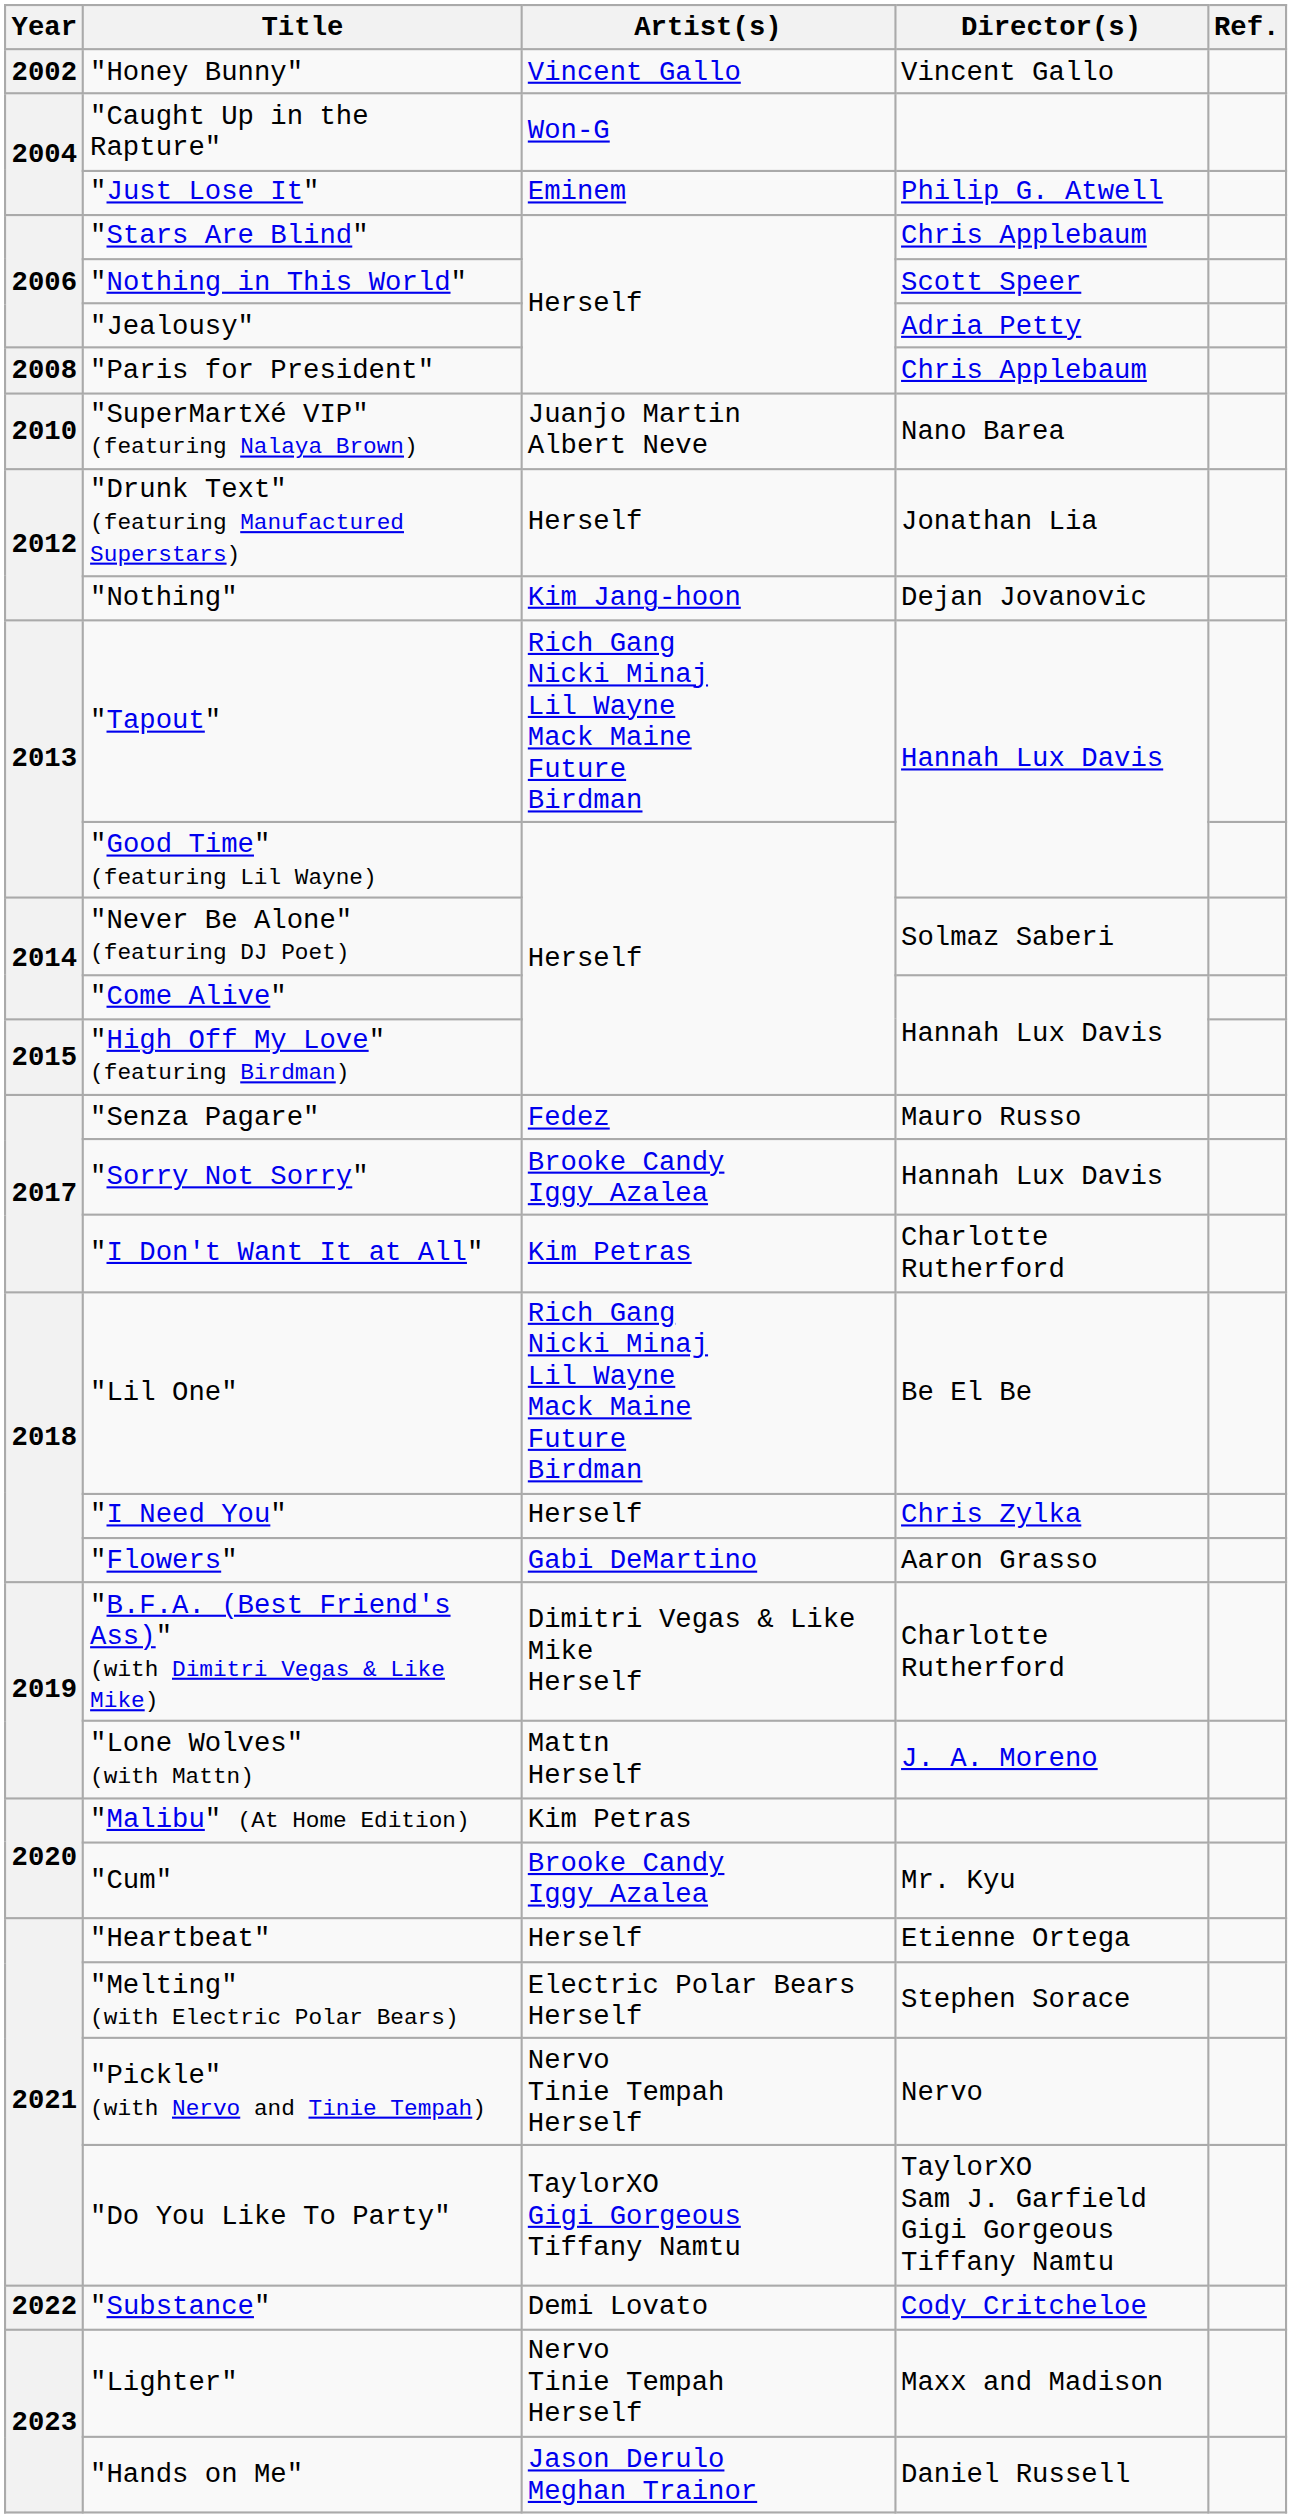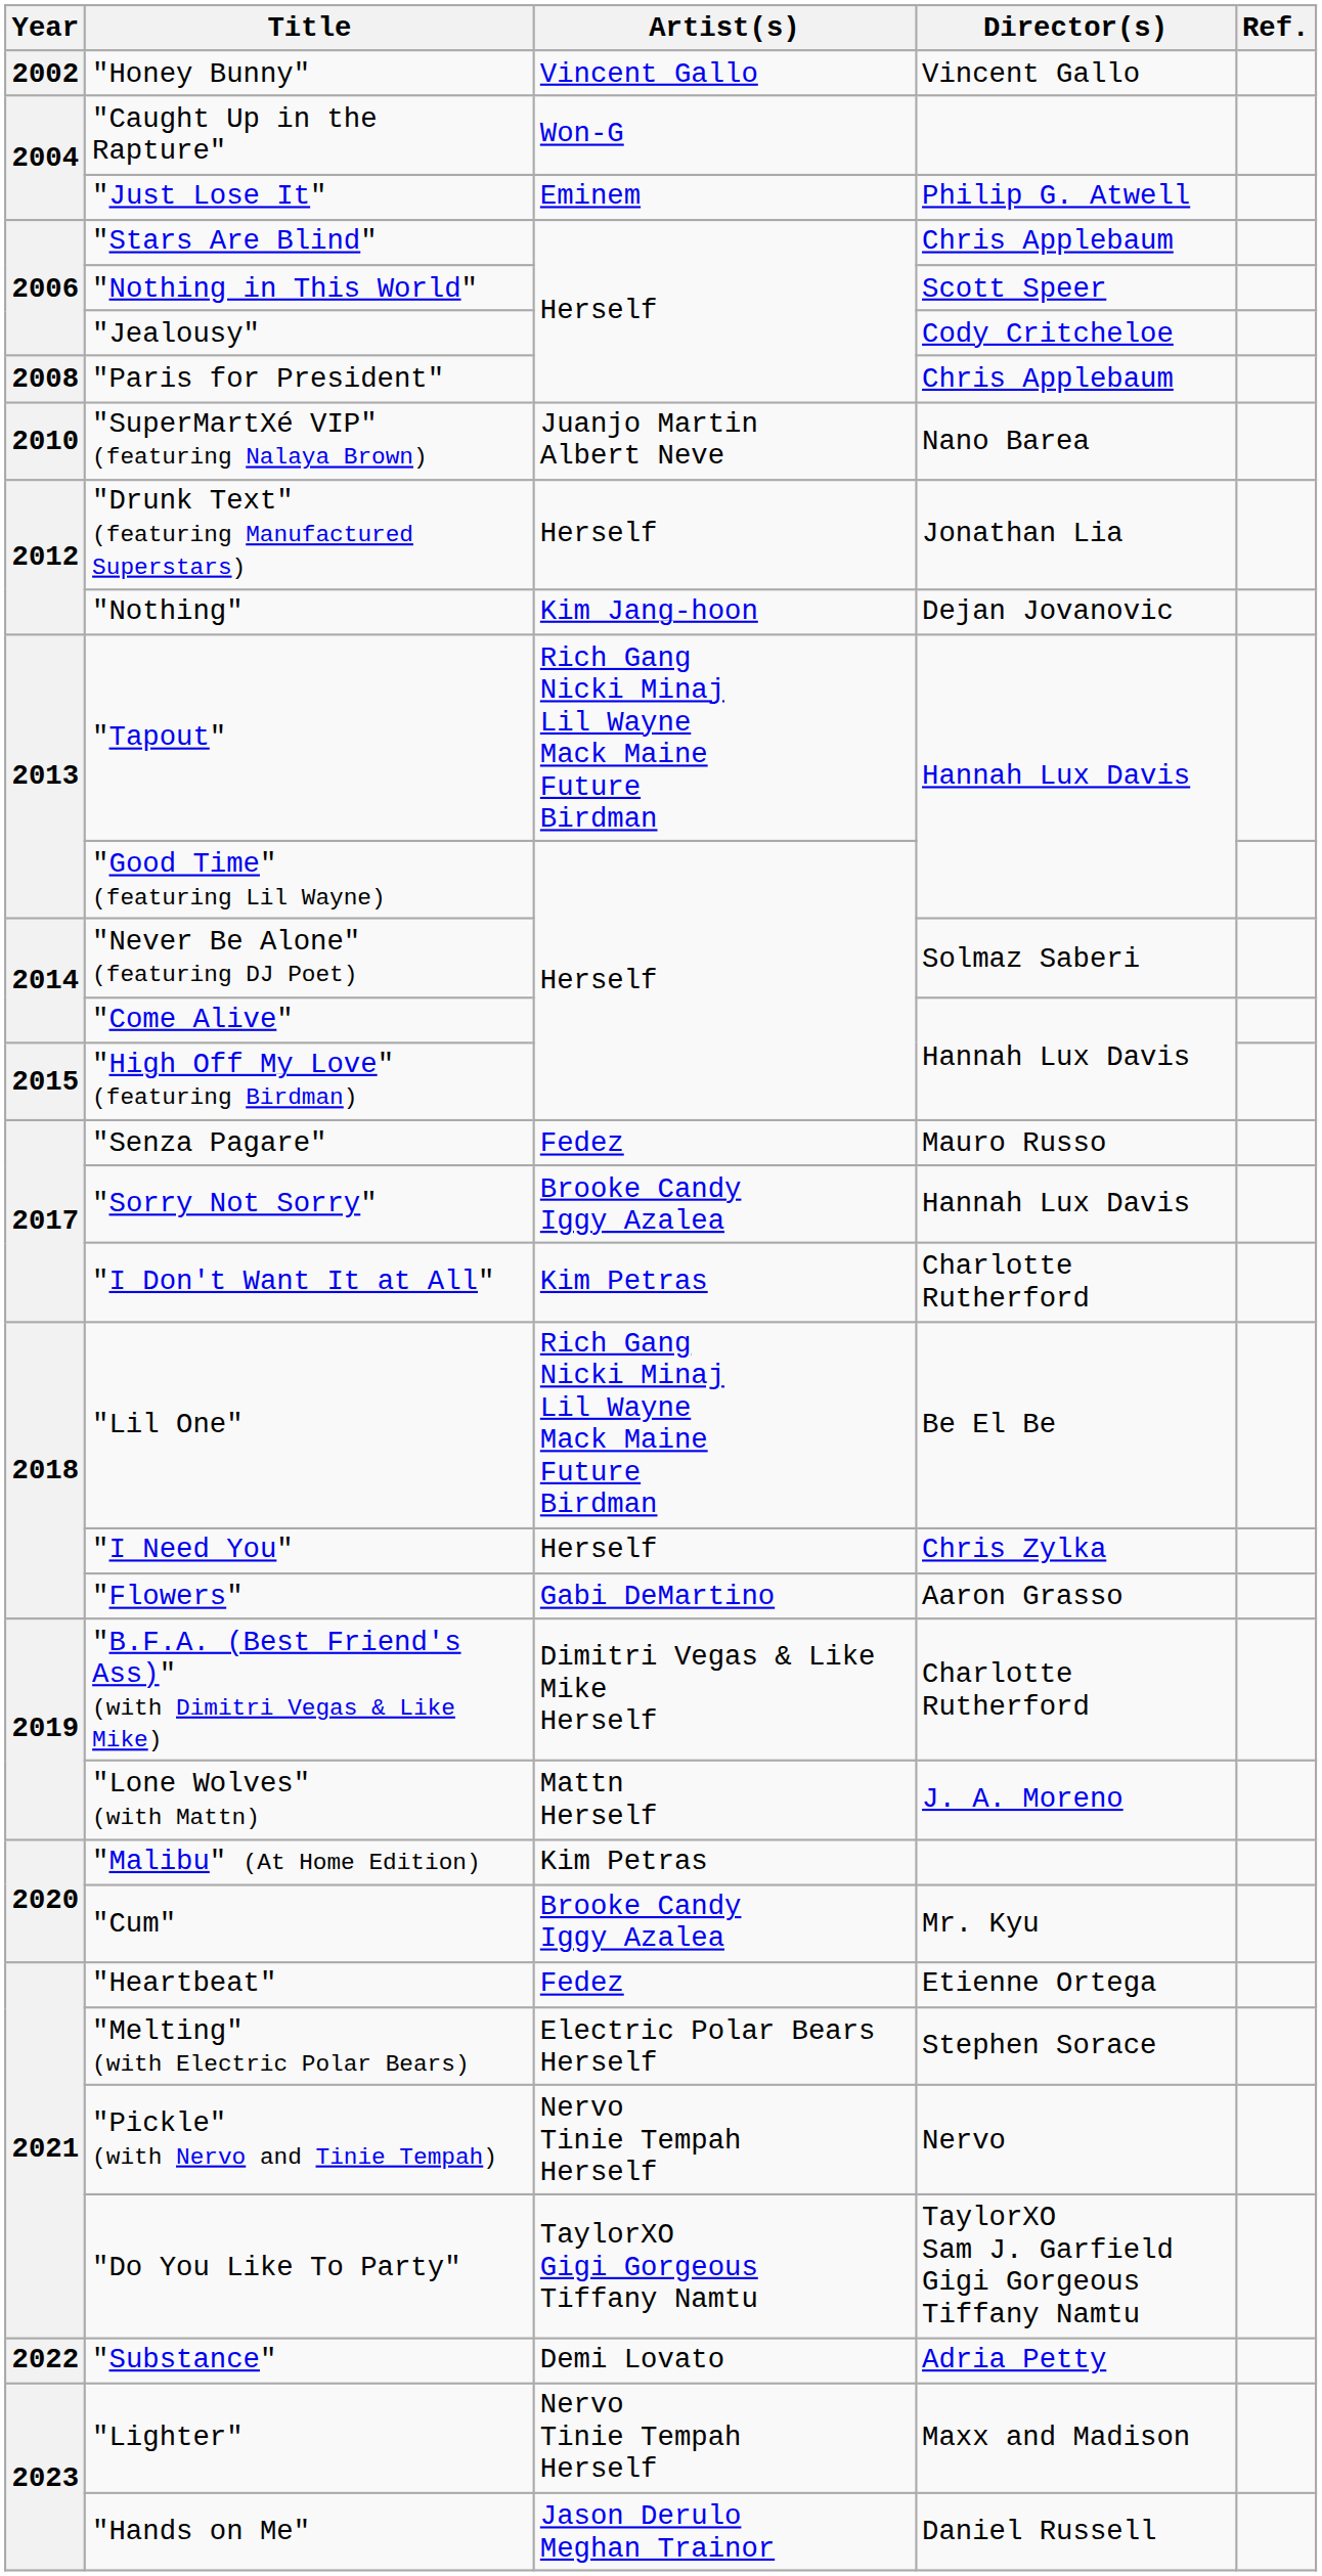 <table class="wikitable sortable">
 <tr>
 <th>Year</th>
 <th>Title</th>
 <th>Artist(s)</th>
 <th>Director(s)</th>
 <th class="unsortable">Ref.</th>
 </tr>
 <tr>
 <th scope=row>2002</th>
 <td>"Honey Bunny"</td>
 <td><a href='#'>Vincent Gallo</a></td>
 <td>Vincent Gallo</td>
 <td></td>
 </tr>
 <tr>
 <th rowspan="2" scope="row">2004</th>
 <td>"Caught Up in the Rapture"</td>
 <td><a href='#'>Won-G</a></td>
 <td></td>
 <td></td>
 </tr>
 <tr>
 <td>"<a href='#'>Just Lose It</a>"</td>
 <td><a href='#'>Eminem</a></td>
 <td><a href='#'>Philip G. Atwell</a></td>
 <td></td>
 </tr>
 <tr>
 <th rowspan="3" scope="row">2006</th>
 <td>"<a href='#'>Stars Are Blind</a>"</td>
 <td rowspan="4">Herself</td>
 <td><a href='#'>Chris Applebaum</a></td>
 <td></td>
 </tr>
 <tr>
 <td>"<a href='#'>Nothing in This World</a>"</td>
 <td><a href='#'>Scott Speer</a></td>
 <td></td>
 </tr>
 <tr>
 <td>"Jealousy"</td>
-<td><a href='#'>Adria Petty</a></td>
+<td><a href='#'>Cody Critcheloe</a></td>
 <td></td>
 </tr>
 <tr>
 <th scope=row>2008</th>
 <td>"Paris for President"</td>
 <td><a href='#'>Chris Applebaum</a></td>
 <td></td>
 </tr>
 <tr>
 <th scope=row>2010</th>
 <td>"SuperMartXé VIP"<br><small>(featuring <a href='#'>Nalaya Brown</a>)</small></td>
 <td>Juanjo Martin<br>Albert Neve</td>
 <td>Nano Barea</td>
 <td></td>
 </tr>
 <tr>
 <th rowspan="2" scope="row">2012</th>
 <td>"Drunk Text"<br><small>(featuring <a href='#'>Manufactured Superstars</a>)</small></td>
 <td>Herself</td>
 <td>Jonathan Lia</td>
 <td></td>
 </tr>
 <tr>
 <td>"Nothing"</td>
 <td><a href='#'>Kim Jang-hoon</a></td>
 <td>Dejan Jovanovic</td>
 <td></td>
 </tr>
 <tr>
 <th rowspan="2" scope="row">2013</th>
 <td>"<a href='#'>Tapout</a>"</td>
 <td><a href='#'>Rich Gang</a><br><a href='#'>Nicki Minaj</a><br><a href='#'>Lil Wayne</a><br><a href='#'>Mack Maine</a><br><a href='#'>Future</a><br><a href='#'>Birdman</a></td>
 <td rowspan="2"><a href='#'>Hannah Lux Davis</a></td>
 <td></td>
 </tr>
 <tr>
 <td>"<a href='#'>Good Time</a>"<br><small>(featuring Lil Wayne)</small></td>
 <td rowspan="4">Herself</td>
 <td></td>
 </tr>
 <tr>
 <th rowspan="2" scope="row">2014</th>
 <td>"Never Be Alone" <br><small>(featuring DJ Poet)</small></td>
 <td>Solmaz Saberi</td>
 <td></td>
 </tr>
 <tr>
 <td>"<a href='#'>Come Alive</a>"</td>
 <td rowspan="2">Hannah Lux Davis</td>
 <td></td>
 </tr>
 <tr>
 <th scope=row>2015</th>
 <td>"<a href='#'>High Off My Love</a>"<br><small>(featuring <a href='#'>Birdman</a>)</small></td>
 <td></td>
 </tr>
 <tr>
 <th rowspan="3" scope="row">2017</th>
 <td>"Senza Pagare"</td>
 <td><a href='#'>Fedez</a></td>
 <td>Mauro Russo</td>
 <td></td>
 </tr>
 <tr>
 <td>"<a href='#'>Sorry Not Sorry</a>"</td>
 <td><a href='#'>Brooke Candy</a><br><a href='#'>Iggy Azalea</a></td>
 <td>Hannah Lux Davis</td>
 <td></td>
 </tr>
 <tr>
 <td>"<a href='#'>I Don't Want It at All</a>"</td>
 <td><a href='#'>Kim Petras</a></td>
 <td>Charlotte Rutherford</td>
 <td></td>
 </tr>
 <tr>
 <th rowspan="3" scope="row">2018</th>
 <td>"Lil One"</td>
 <td><a href='#'>Rich Gang</a><br><a href='#'>Nicki Minaj</a><br><a href='#'>Lil Wayne</a><br><a href='#'>Mack Maine</a><br><a href='#'>Future</a><br><a href='#'>Birdman</a></td>
 <td>Be El Be</td>
 <td></td>
 </tr>
 <tr>
 <td>"<a href='#'>I Need You</a>"</td>
 <td>Herself</td>
 <td><a href='#'>Chris Zylka</a></td>
 <td></td>
 </tr>
 <tr>
 <td>"<a href='#'>Flowers</a>"</td>
 <td><a href='#'>Gabi DeMartino</a></td>
 <td>Aaron Grasso</td>
 <td></td>
 </tr>
 <tr>
 <th rowspan="2" scope="row">2019</th>
 <td>"<a href='#'>B.F.A. (Best Friend's Ass)</a>"<br><small>(with <a href='#'>Dimitri Vegas & Like Mike</a>)</small></td>
 <td>Dimitri Vegas & Like Mike<br>Herself</td>
 <td>Charlotte Rutherford</td>
 <td></td>
 </tr>
 <tr>
 <td>"Lone Wolves"<br><small>(with Mattn)</small></td>
 <td>Mattn<br>Herself</td>
 <td><a href='#'>J. A. Moreno</a></td>
 <td></td>
 </tr>
 <tr>
 <th rowspan="2" scope="row">2020</th>
 <td>"<a href='#'>Malibu</a>" <small>(At Home Edition)</small></td>
 <td>Kim Petras</td>
 <td></td>
 <td></td>
 </tr>
 <tr>
 <td>"Cum"</td>
 <td><a href='#'>Brooke Candy</a><br><a href='#'>Iggy Azalea</a></td>
 <td>Mr. Kyu</td>
 <td></td>
 </tr>
 <tr>
 <th rowspan="4" scope="row">2021</th>
 <td>"Heartbeat"</td>
-<td>Herself</td>
+<td><a href='#'>Fedez</a></td>
 <td>Etienne Ortega</td>
 <td></td>
 </tr>
 <tr>
 <td>"Melting"<br><small>(with Electric Polar Bears)</small></td>
 <td>Electric Polar Bears<br>Herself</td>
 <td>Stephen Sorace</td>
 <td></td>
 </tr>
 <tr>
 <td>"Pickle"<br><small>(with <a href='#'>Nervo</a> and <a href='#'>Tinie Tempah</a>)</small></td>
 <td>Nervo<br>Tinie Tempah<br>Herself</td>
 <td>Nervo</td>
 <td></td>
 </tr>
 <tr>
 <td>"Do You Like To Party"</td>
 <td>TaylorXO<br><a href='#'>Gigi Gorgeous</a><br>Tiffany Namtu</td>
 <td>TaylorXO<br>Sam J. Garfield<br>Gigi Gorgeous<br>Tiffany Namtu</td>
 <td></td>
 </tr>
 <tr>
 <th scope=row>2022</th>
 <td>"<a href='#'>Substance</a>"</td>
 <td>Demi Lovato</td>
-<td><a href='#'>Cody Critcheloe</a></td>
+<td><a href='#'>Adria Petty</a></td>
 <td></td>
 </tr>
 <tr>
 <th rowspan="2" scope="row">2023</th>
 <td>"Lighter"</td>
 <td>Nervo<br>Tinie Tempah<br>Herself</td>
 <td>Maxx and Madison</td>
 <td></td>
 </tr>
 <tr>
 <td>"Hands on Me"</td>
 <td><a href='#'>Jason Derulo</a><br><a href='#'>Meghan Trainor</a></td>
 <td>Daniel Russell</td>
 <td></td>
 </tr>
 </table>
